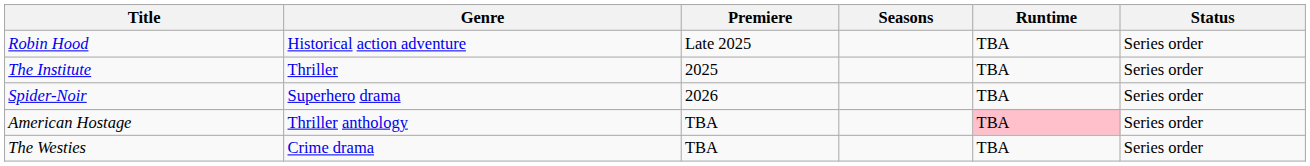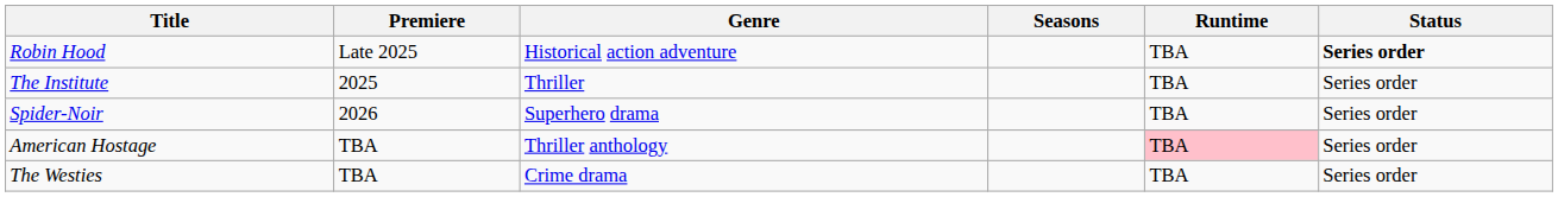 <table class="wikitable sortable" style="width:100%;">
 <tr>
 <th>Title</th>
+<th>Premiere</th>
 <th>Genre</th>
-<th>Premiere</th>
 <th>Seasons</th>
 <th>Runtime</th>
 <th>Status</th>
 </tr>
 <tr>
 <td><em><a href='#'>Robin Hood</a></em></td>
+<td>Late 2025</td>
 <td><a href='#'>Historical</a> <a href='#'>action adventure</a></td>
-<td>Late 2025</td>
 <td></td>
 <td>TBA</td>
-<td>Series order</td>
+<td><strong>Series order</strong></td>
 </tr>
 <tr>
 <td><em><a href='#'>The Institute</a></em></td>
+<td>2025</td>
 <td><a href='#'>Thriller</a></td>
-<td>2025</td>
 <td></td>
 <td>TBA</td>
 <td>Series order</td>
 </tr>
 <tr>
 <td><em><a href='#'>Spider-Noir</a></em></td>
+<td>2026</td>
 <td><a href='#'>Superhero</a> <a href='#'>drama</a></td>
-<td>2026</td>
 <td></td>
 <td>TBA</td>
 <td>Series order</td>
 </tr>
 <tr>
 <td><em>American Hostage</em></td>
+<td>TBA</td>
 <td><a href='#'>Thriller</a> <a href='#'>anthology</a></td>
-<td>TBA</td>
 <td></td>
 <td style="background: pink;">TBA</td>
 <td>Series order</td>
 </tr>
 <tr>
 <td><em>The Westies</em></td>
+<td>TBA</td>
 <td><a href='#'>Crime drama</a></td>
-<td>TBA</td>
 <td></td>
 <td>TBA</td>
 <td>Series order</td>
 </tr>
 </table>
